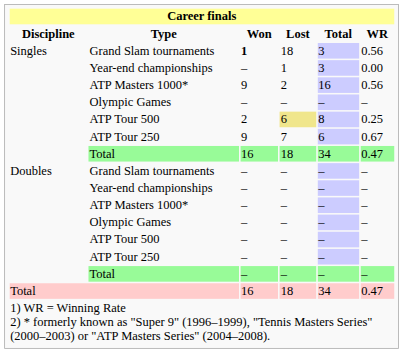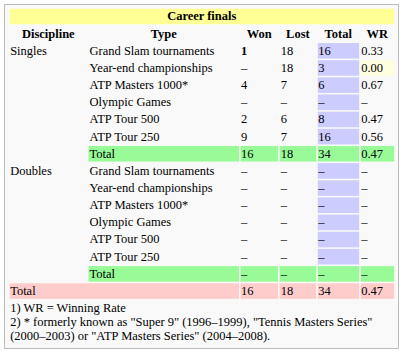 <table class="infobox vcard vevent" style="width:40%;">
 <tr bgcolor=FFFF96>
 <th colspan=6>Career finals</th>
 </tr>
 <tr>
 <th>Discipline</th>
 <th>Type</th>
 <th>Won</th>
 <th>Lost</th>
 <th>Total</th>
 <th>WR</th>
 </tr>
 <tr>
 <td rowspan=7>Singles</td>
 <td>Grand Slam tournaments</td>
 <td><strong>1</strong></td>
 <td>18</td>
-<td bgcolor=CCCCFF>3</td>
-<td>0.56</td>
+<td bgcolor=CCCCFF>16</td>
+<td>0.33</td>
 </tr>
 <tr>
 <td>Year-end championships</td>
 <td>–</td>
-<td>1</td>
+<td>18</td>
 <td bgcolor=CCCCFF>3</td>
-<td>0.00</td>
+<td style="background: lightyellow;">0.00</td>
 </tr>
 <tr>
 <td>ATP Masters 1000*</td>
-<td>9</td>
-<td>2</td>
-<td bgcolor=CCCCFF>16</td>
-<td>0.56</td>
+<td>4</td>
+<td>7</td>
+<td bgcolor=CCCCFF>6</td>
+<td>0.67</td>
 </tr>
 <tr>
 <td>Olympic Games</td>
 <td>–</td>
 <td>–</td>
 <td bgcolor=CCCCFF>–</td>
 <td>–</td>
 </tr>
 <tr>
 <td>ATP Tour 500</td>
 <td>2</td>
-<td style="background: khaki;">6</td>
+<td>6</td>
 <td bgcolor=CCCCFF>8</td>
-<td>0.25</td>
+<td>0.47</td>
 </tr>
 <tr>
 <td>ATP Tour 250</td>
 <td>9</td>
 <td>7</td>
-<td bgcolor=CCCCFF>6</td>
-<td>0.67</td>
+<td bgcolor=CCCCFF>16</td>
+<td>0.56</td>
 </tr>
 <tr bgcolor=98fb98>
 <td>Total</td>
 <td>16</td>
 <td>18</td>
 <td>34</td>
 <td>0.47</td>
 </tr>
 <tr>
 <td rowspan=7>Doubles</td>
 <td>Grand Slam tournaments</td>
 <td>–</td>
 <td>–</td>
 <td bgcolor=CCCCFF>–</td>
 <td>–</td>
 </tr>
 <tr>
 <td>Year-end championships</td>
 <td>–</td>
 <td>–</td>
 <td bgcolor=CCCCFF>–</td>
 <td>–</td>
 </tr>
 <tr>
 <td>ATP Masters 1000*</td>
 <td>–</td>
 <td>–</td>
 <td bgcolor=CCCCFF>–</td>
 <td>–</td>
 </tr>
 <tr>
 <td>Olympic Games</td>
 <td>–</td>
 <td>–</td>
 <td bgcolor=CCCCFF>–</td>
 <td>–</td>
 </tr>
 <tr>
 <td>ATP Tour 500</td>
 <td>–</td>
 <td>–</td>
 <td bgcolor=CCCCFF>–</td>
 <td>–</td>
 </tr>
 <tr>
 <td>ATP Tour 250</td>
 <td>–</td>
 <td>–</td>
 <td bgcolor=CCCCFF>–</td>
 <td>–</td>
 </tr>
 <tr bgcolor=98fb98>
 <td>Total</td>
 <td>–</td>
 <td>–</td>
 <td>–</td>
 <td>–</td>
 </tr>
 <tr bgcolor=FFCCCC>
 <td colspan=2>Total</td>
 <td>16</td>
 <td>18</td>
 <td>34</td>
 <td>0.47</td>
 </tr>
 <tr>
 <td colspan=6>1) WR = Winning Rate <br>2) * formerly known as "Super 9" (1996–1999), "Tennis Masters Series" (2000–2003) or "ATP Masters Series" (2004–2008).</td>
 </tr>
 </table>
